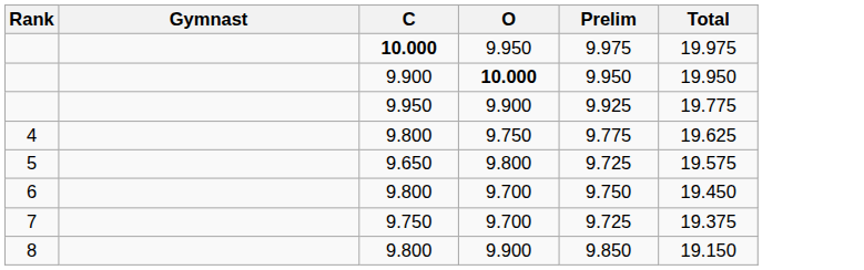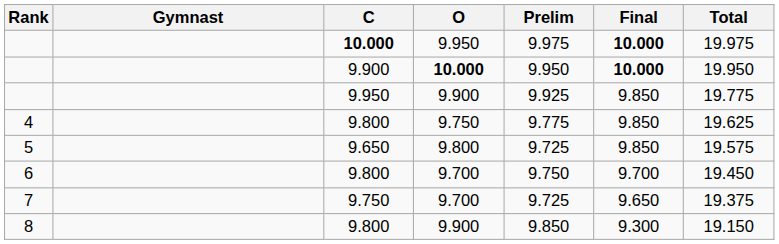 <table class="wikitable" style="text-align:center">
 <tr>
 <th>Rank</th>
 <th style="width:16em">Gymnast</th>
 <th style="width:5em">C</th>
 <th style="width:5em">O</th>
 <th style="width:5em">Prelim</th>
+<th style="width:5em">Final</th>
 <th style="width:5em">Total</th>
 </tr>
 <tr>
 <td></td>
 <td align=left></td>
 <td><strong>10.000</strong></td>
 <td>9.950</td>
 <td>9.975</td>
+<td><strong>10.000</strong></td>
 <td>19.975</td>
 </tr>
 <tr>
 <td></td>
 <td align=left></td>
 <td>9.900</td>
 <td><strong>10.000</strong></td>
 <td>9.950</td>
+<td><strong>10.000</strong></td>
 <td>19.950</td>
 </tr>
 <tr>
 <td></td>
 <td align=left></td>
 <td>9.950</td>
 <td>9.900</td>
 <td>9.925</td>
+<td>9.850</td>
 <td>19.775</td>
 </tr>
 <tr>
 <td>4</td>
 <td align=left></td>
 <td>9.800</td>
 <td>9.750</td>
 <td>9.775</td>
+<td>9.850</td>
 <td>19.625</td>
 </tr>
 <tr>
 <td>5</td>
 <td align=left></td>
 <td>9.650</td>
 <td>9.800</td>
 <td>9.725</td>
+<td>9.850</td>
 <td>19.575</td>
 </tr>
 <tr>
 <td>6</td>
 <td align=left></td>
 <td>9.800</td>
 <td>9.700</td>
 <td>9.750</td>
+<td>9.700</td>
 <td>19.450</td>
 </tr>
 <tr>
 <td>7</td>
 <td align=left></td>
 <td>9.750</td>
 <td>9.700</td>
 <td>9.725</td>
+<td>9.650</td>
 <td>19.375</td>
 </tr>
 <tr>
 <td>8</td>
 <td align=left></td>
 <td>9.800</td>
 <td>9.900</td>
 <td>9.850</td>
+<td>9.300</td>
 <td>19.150</td>
 </tr>
 </table>
